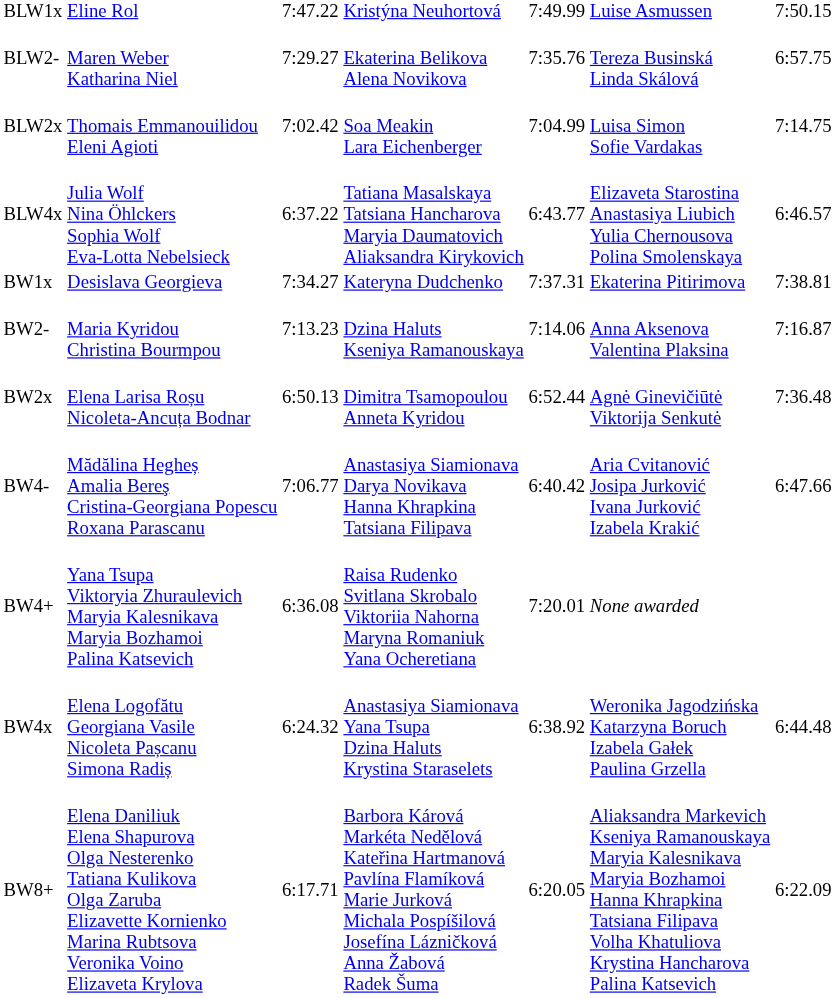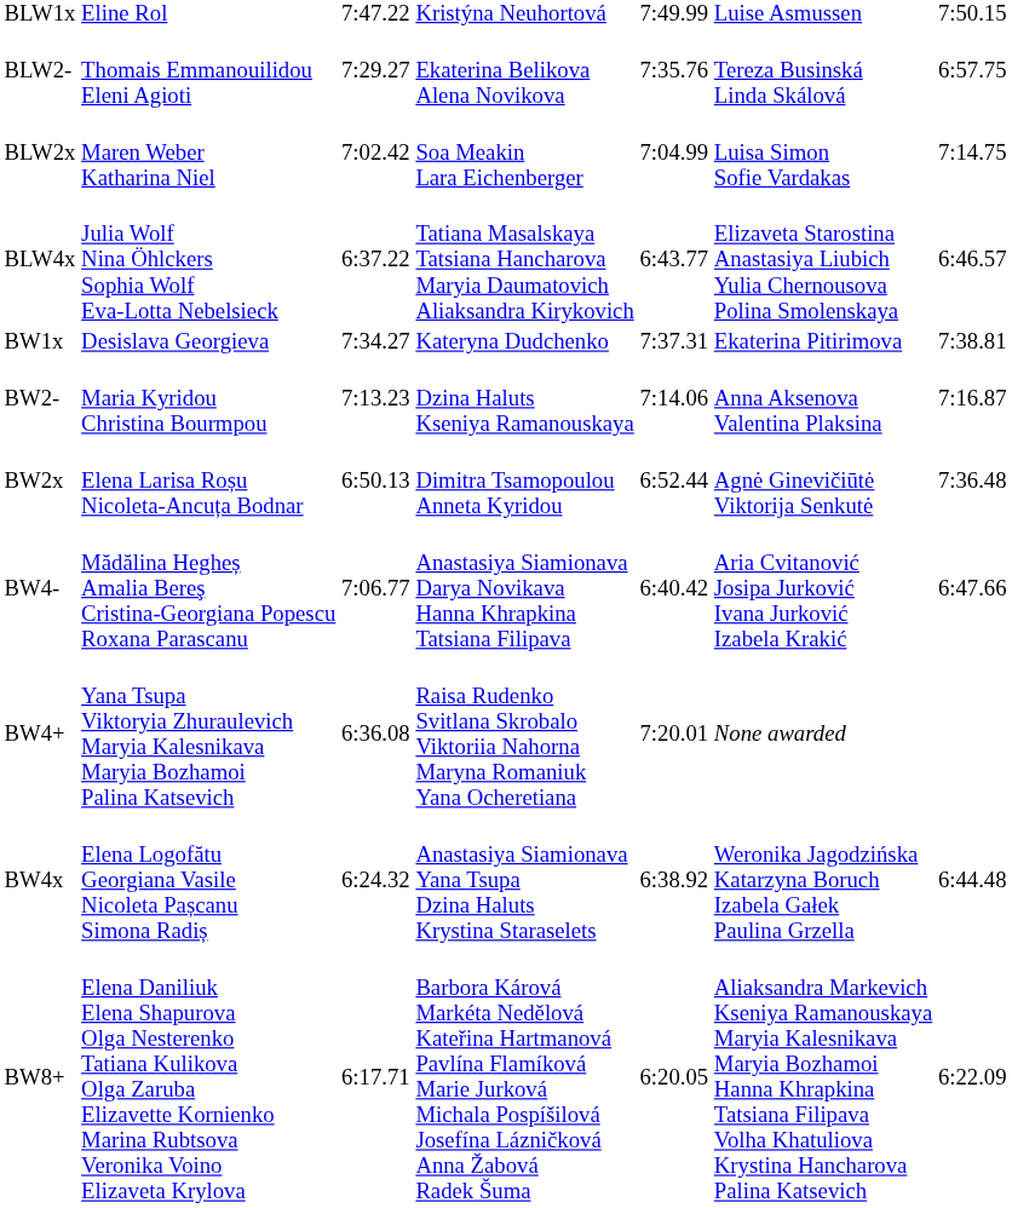 <table>
 <tr>
 <td>BLW1x</td>
 <td><a href='#'>Eline Rol</a><br></td>
 <td>7:47.22</td>
 <td><a href='#'>Kristýna Neuhortová</a><br></td>
 <td>7:49.99</td>
 <td><a href='#'>Luise Asmussen</a><br></td>
 <td>7:50.15</td>
 </tr>
 <tr>
 <td>BLW2-</td>
-<td><br><a href='#'>Maren Weber</a><br><a href='#'>Katharina Niel</a></td>
+<td><br><a href='#'>Thomais Emmanouilidou</a><br><a href='#'>Eleni Agioti</a></td>
 <td>7:29.27</td>
 <td><br><a href='#'>Ekaterina Belikova</a><br><a href='#'>Alena Novikova</a></td>
 <td>7:35.76</td>
 <td><br><a href='#'>Tereza Businská</a><br><a href='#'>Linda Skálová</a></td>
 <td>6:57.75</td>
 </tr>
 <tr>
 <td>BLW2x</td>
-<td><br><a href='#'>Thomais Emmanouilidou</a><br><a href='#'>Eleni Agioti</a></td>
+<td><br><a href='#'>Maren Weber</a><br><a href='#'>Katharina Niel</a></td>
 <td>7:02.42</td>
 <td><br><a href='#'>Soa Meakin</a><br><a href='#'>Lara Eichenberger</a></td>
 <td>7:04.99</td>
 <td><br><a href='#'>Luisa Simon</a><br><a href='#'>Sofie Vardakas</a></td>
 <td>7:14.75</td>
 </tr>
 <tr>
 <td>BLW4x</td>
 <td><br><a href='#'>Julia Wolf</a><br><a href='#'>Nina Öhlckers</a><br><a href='#'>Sophia Wolf</a><br><a href='#'>Eva-Lotta Nebelsieck</a></td>
 <td>6:37.22</td>
 <td><br><a href='#'>Tatiana Masalskaya</a><br><a href='#'>Tatsiana Hancharova</a><br><a href='#'>Maryia Daumatovich</a><br><a href='#'>Aliaksandra Kirykovich</a></td>
 <td>6:43.77</td>
 <td><br><a href='#'>Elizaveta Starostina</a><br><a href='#'>Anastasiya Liubich</a><br><a href='#'>Yulia Chernousova</a><br><a href='#'>Polina Smolenskaya</a></td>
 <td>6:46.57</td>
 </tr>
 <tr>
 <td>BW1x</td>
 <td><a href='#'>Desislava Georgieva</a><br></td>
 <td>7:34.27</td>
 <td><a href='#'>Kateryna Dudchenko</a><br></td>
 <td>7:37.31</td>
 <td><a href='#'>Ekaterina Pitirimova</a><br></td>
 <td>7:38.81</td>
 </tr>
 <tr>
 <td>BW2-</td>
 <td><br><a href='#'>Maria Kyridou</a><br><a href='#'>Christina Bourmpou</a></td>
 <td>7:13.23</td>
 <td><br><a href='#'>Dzina Haluts</a><br><a href='#'>Kseniya Ramanouskaya</a></td>
 <td>7:14.06</td>
 <td><br><a href='#'>Anna Aksenova</a><br><a href='#'>Valentina Plaksina</a></td>
 <td>7:16.87</td>
 </tr>
 <tr>
 <td>BW2x</td>
 <td><br><a href='#'>Elena Larisa Roșu</a><br><a href='#'>Nicoleta-Ancuța Bodnar</a></td>
 <td>6:50.13</td>
 <td><br><a href='#'>Dimitra Tsamopoulou</a><br><a href='#'>Anneta Kyridou</a></td>
 <td>6:52.44</td>
 <td><br><a href='#'>Agnė Ginevičiūtė</a><br><a href='#'>Viktorija Senkutė</a></td>
 <td>7:36.48</td>
 </tr>
 <tr>
 <td>BW4-</td>
 <td><br><a href='#'>Mădălina Hegheș</a><br><a href='#'>Amalia Bereş</a><br><a href='#'>Cristina-Georgiana Popescu</a><br><a href='#'>Roxana Parascanu</a></td>
 <td>7:06.77</td>
 <td><br><a href='#'>Anastasiya Siamionava</a><br><a href='#'>Darya Novikava</a><br><a href='#'>Hanna Khrapkina</a><br><a href='#'>Tatsiana Filipava</a></td>
 <td>6:40.42</td>
 <td><br><a href='#'>Aria Cvitanović</a><br><a href='#'>Josipa Jurković</a><br><a href='#'>Ivana Jurković</a><br><a href='#'>Izabela Krakić</a></td>
 <td>6:47.66</td>
 </tr>
 <tr>
 <td>BW4+</td>
 <td><br><a href='#'>Yana Tsupa</a><br><a href='#'>Viktoryia Zhuraulevich</a><br><a href='#'>Maryia Kalesnikava</a><br><a href='#'>Maryia Bozhamoi</a><br><a href='#'>Palina Katsevich</a></td>
 <td>6:36.08</td>
 <td><br><a href='#'>Raisa Rudenko</a><br><a href='#'>Svitlana Skrobalo</a><br><a href='#'>Viktoriia Nahorna</a><br><a href='#'>Maryna Romaniuk</a><br><a href='#'>Yana Ocheretiana</a></td>
 <td>7:20.01</td>
 <td colspan="4"><em>None awarded</em></td>
 </tr>
 <tr>
 <td>BW4x</td>
 <td><br><a href='#'>Elena Logofătu</a><br><a href='#'>Georgiana Vasile</a><br><a href='#'>Nicoleta Pașcanu</a><br><a href='#'>Simona Radiș</a></td>
 <td>6:24.32</td>
 <td><br><a href='#'>Anastasiya Siamionava</a><br><a href='#'>Yana Tsupa</a><br><a href='#'>Dzina Haluts</a><br><a href='#'>Krystina Staraselets</a></td>
 <td>6:38.92</td>
 <td><br><a href='#'>Weronika Jagodzińska</a><br><a href='#'>Katarzyna Boruch</a><br><a href='#'>Izabela Gałek</a><br><a href='#'>Paulina Grzella</a></td>
 <td>6:44.48</td>
 </tr>
 <tr>
 <td>BW8+</td>
 <td><br><a href='#'>Elena Daniliuk</a><br><a href='#'>Elena Shapurova</a><br><a href='#'>Olga Nesterenko</a><br><a href='#'>Tatiana Kulikova</a><br><a href='#'>Olga Zaruba</a><br><a href='#'>Elizavette Kornienko</a><br><a href='#'>Marina Rubtsova</a><br><a href='#'>Veronika Voino</a><br><a href='#'>Elizaveta Krylova</a></td>
 <td>6:17.71</td>
 <td><br><a href='#'>Barbora Kárová</a><br><a href='#'>Markéta Nedělová</a><br><a href='#'>Kateřina Hartmanová</a><br><a href='#'>Pavlína Flamíková</a><br><a href='#'>Marie Jurková</a><br><a href='#'>Michala Pospíšilová</a><br><a href='#'>Josefína Lázničková</a><br><a href='#'>Anna Žabová</a><br><a href='#'>Radek Šuma</a></td>
 <td>6:20.05</td>
 <td><br><a href='#'>Aliaksandra Markevich</a><br><a href='#'>Kseniya Ramanouskaya</a><br><a href='#'>Maryia Kalesnikava</a><br><a href='#'>Maryia Bozhamoi</a><br><a href='#'>Hanna Khrapkina</a><br><a href='#'>Tatsiana Filipava</a><br><a href='#'>Volha Khatuliova</a><br><a href='#'>Krystina Hancharova</a><br><a href='#'>Palina Katsevich</a></td>
 <td>6:22.09</td>
 </tr>
 </table>
